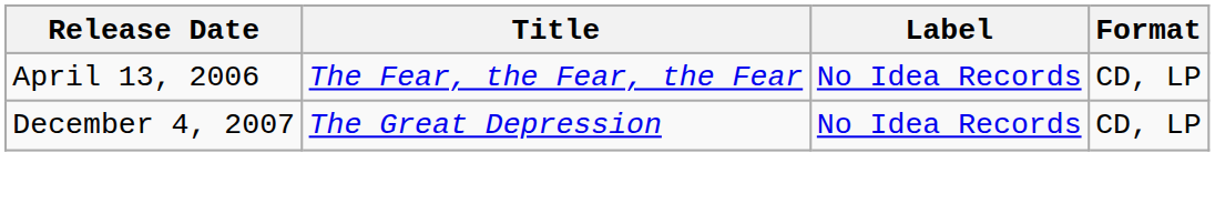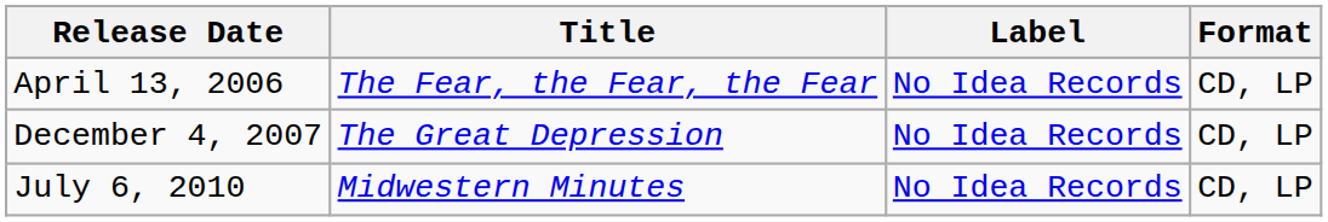 <table class="wikitable">
 <tr>
 <th>Release Date</th>
 <th>Title</th>
 <th>Label</th>
 <th>Format</th>
 </tr>
 <tr>
 <td>April 13, 2006</td>
 <td><em><a href='#'>The Fear, the Fear, the Fear</a></em></td>
 <td><a href='#'>No Idea Records</a></td>
 <td>CD, LP</td>
 </tr>
 <tr>
 <td>December 4, 2007</td>
 <td><em><a href='#'>The Great Depression</a></em></td>
 <td><a href='#'>No Idea Records</a></td>
 <td>CD, LP</td>
 </tr>
+<tr>
+<td>July 6, 2010</td>
+<td><em><a href='#'>Midwestern Minutes</a></em></td>
+<td><a href='#'>No Idea Records</a></td>
+<td>CD, LP</td>
+</tr>
 </table>
